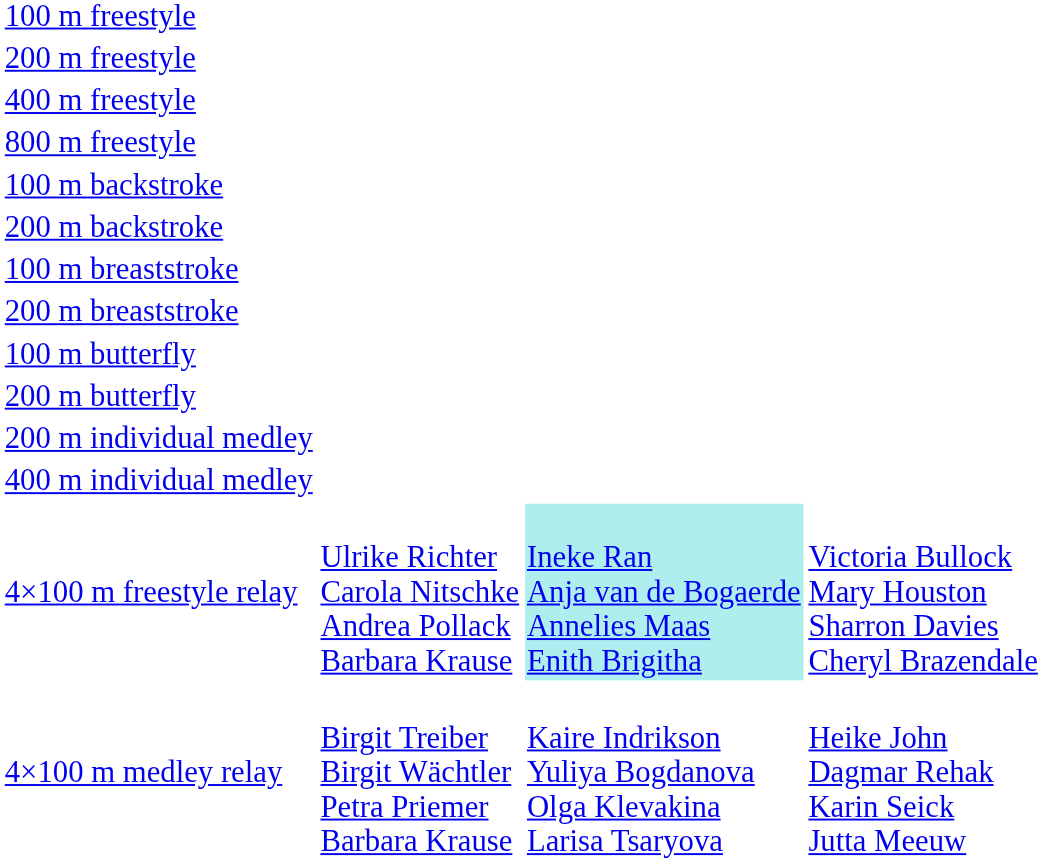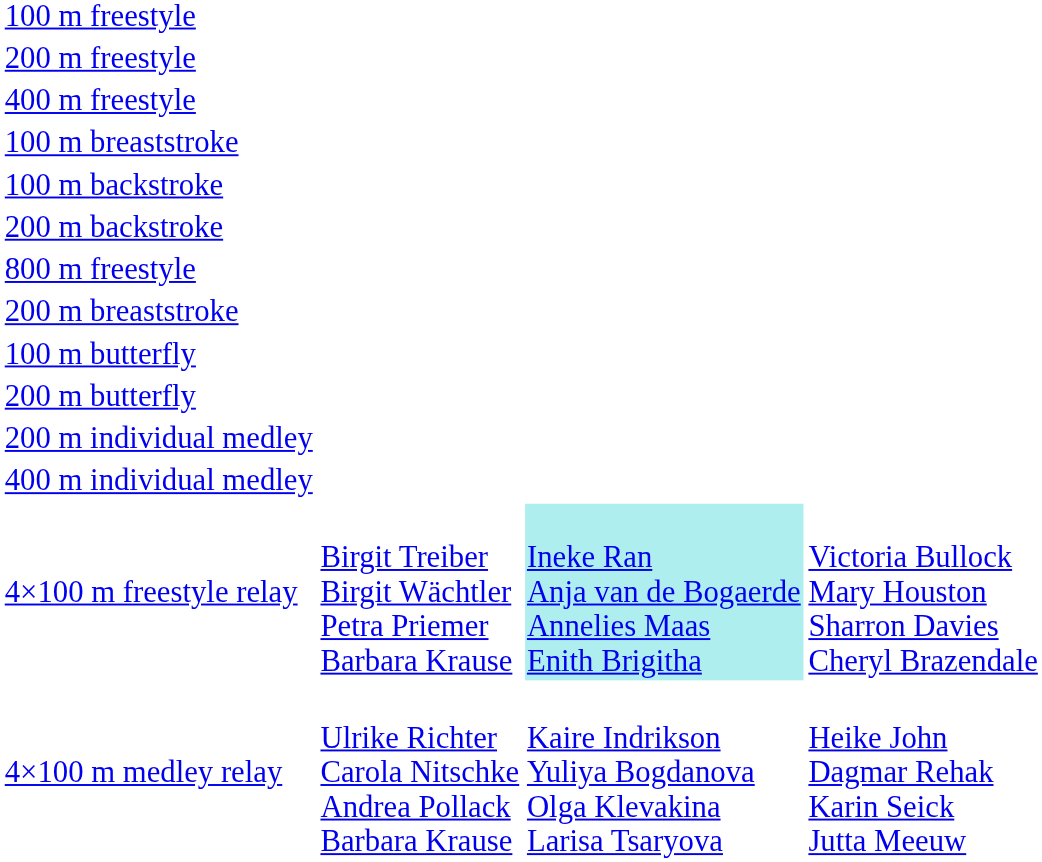 <table>
 <tr>
 <td><a href='#'>100 m freestyle</a></td>
 <td></td>
 <td></td>
 <td></td>
 </tr>
 <tr>
 <td><a href='#'>200 m freestyle</a></td>
 <td></td>
 <td></td>
 <td></td>
 </tr>
 <tr>
 <td><a href='#'>400 m freestyle</a></td>
 <td></td>
 <td></td>
 <td></td>
 </tr>
 <tr>
-<td><a href='#'>800 m freestyle</a></td>
+<td><a href='#'>100 m breaststroke</a></td>
 <td></td>
 <td></td>
 <td></td>
 </tr>
 <tr>
 <td><a href='#'>100 m backstroke</a></td>
 <td></td>
 <td></td>
 <td></td>
 </tr>
 <tr>
 <td><a href='#'>200 m backstroke</a></td>
 <td></td>
 <td></td>
 <td></td>
 </tr>
 <tr>
-<td><a href='#'>100 m breaststroke</a></td>
+<td><a href='#'>800 m freestyle</a></td>
 <td></td>
 <td></td>
 <td></td>
 </tr>
 <tr>
 <td><a href='#'>200 m breaststroke</a></td>
 <td></td>
 <td></td>
 <td></td>
 </tr>
 <tr>
 <td><a href='#'>100 m butterfly</a></td>
 <td></td>
 <td></td>
 <td></td>
 </tr>
 <tr>
 <td><a href='#'>200 m butterfly</a></td>
 <td></td>
 <td></td>
 <td></td>
 </tr>
 <tr>
 <td><a href='#'>200 m individual medley</a></td>
 <td></td>
 <td></td>
 <td></td>
 </tr>
 <tr>
 <td><a href='#'>400 m individual medley</a></td>
 <td></td>
 <td></td>
 <td></td>
 </tr>
 <tr>
 <td><a href='#'>4×100 m freestyle relay</a></td>
-<td><br><a href='#'>Ulrike Richter</a><br><a href='#'>Carola Nitschke</a><br><a href='#'>Andrea Pollack</a><br><a href='#'>Barbara Krause</a></td>
+<td><br><a href='#'>Birgit Treiber</a><br><a href='#'>Birgit Wächtler</a><br><a href='#'>Petra Priemer</a><br><a href='#'>Barbara Krause</a></td>
 <td style="background: paleturquoise;"><br><a href='#'>Ineke Ran</a><br><a href='#'>Anja van de Bogaerde</a><br><a href='#'>Annelies Maas</a><br><a href='#'>Enith Brigitha</a></td>
 <td><br><a href='#'>Victoria Bullock</a><br><a href='#'>Mary Houston</a><br><a href='#'>Sharron Davies</a><br><a href='#'>Cheryl Brazendale</a></td>
 </tr>
 <tr>
 <td><a href='#'>4×100 m medley relay</a></td>
-<td><br><a href='#'>Birgit Treiber</a><br><a href='#'>Birgit Wächtler</a><br><a href='#'>Petra Priemer</a><br><a href='#'>Barbara Krause</a></td>
+<td><br><a href='#'>Ulrike Richter</a><br><a href='#'>Carola Nitschke</a><br><a href='#'>Andrea Pollack</a><br><a href='#'>Barbara Krause</a></td>
 <td><br><a href='#'>Kaire Indrikson</a><br><a href='#'>Yuliya Bogdanova</a><br><a href='#'>Olga Klevakina</a><br><a href='#'>Larisa Tsaryova</a></td>
 <td><br><a href='#'>Heike John</a><br><a href='#'>Dagmar Rehak</a><br><a href='#'>Karin Seick</a><br><a href='#'>Jutta Meeuw</a></td>
 </tr>
 </table>
